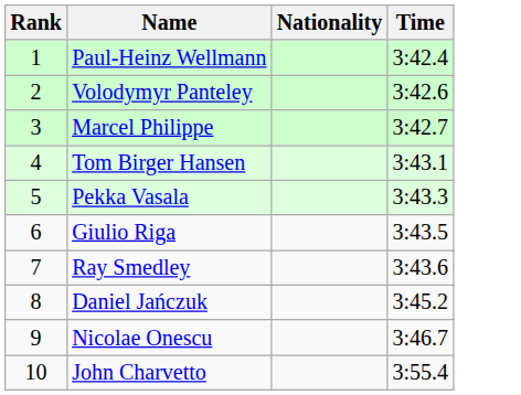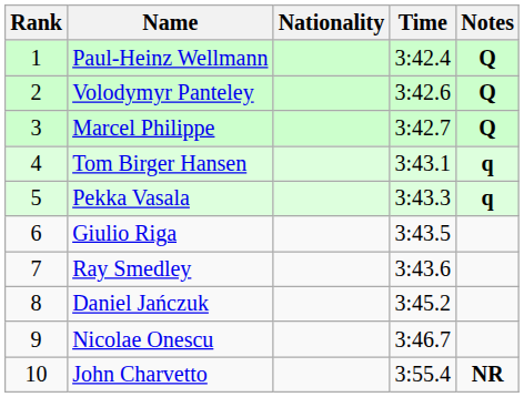 <table class="wikitable sortable" style="text-align:center">
 <tr>
 <th>Rank</th>
 <th>Name</th>
 <th>Nationality</th>
 <th>Time</th>
+<th>Notes</th>
 </tr>
 <tr bgcolor=ccffcc>
 <td>1</td>
 <td align=left><a href='#'>Paul-Heinz Wellmann</a></td>
 <td align=left></td>
 <td>3:42.4</td>
+<td><strong>Q</strong></td>
 </tr>
 <tr bgcolor=ccffcc>
 <td>2</td>
 <td align=left><a href='#'>Volodymyr Panteley</a></td>
 <td align=left></td>
 <td>3:42.6</td>
+<td><strong>Q</strong></td>
 </tr>
 <tr bgcolor=ccffcc>
 <td>3</td>
 <td align=left><a href='#'>Marcel Philippe</a></td>
 <td align=left></td>
 <td>3:42.7</td>
+<td><strong>Q</strong></td>
 </tr>
 <tr bgcolor=ddffdd>
 <td>4</td>
 <td align=left><a href='#'>Tom Birger Hansen</a></td>
 <td align=left></td>
 <td>3:43.1</td>
+<td><strong>q</strong></td>
 </tr>
 <tr bgcolor=ddffdd>
 <td>5</td>
 <td align=left><a href='#'>Pekka Vasala</a></td>
 <td align=left></td>
 <td>3:43.3</td>
+<td><strong>q</strong></td>
 </tr>
 <tr>
 <td>6</td>
 <td align=left><a href='#'>Giulio Riga</a></td>
 <td align=left></td>
 <td>3:43.5</td>
+<td></td>
 </tr>
 <tr>
 <td>7</td>
 <td align=left><a href='#'>Ray Smedley</a></td>
 <td align=left></td>
 <td>3:43.6</td>
+<td></td>
 </tr>
 <tr>
 <td>8</td>
 <td align=left><a href='#'>Daniel Jańczuk</a></td>
 <td align=left></td>
 <td>3:45.2</td>
+<td></td>
 </tr>
 <tr>
 <td>9</td>
 <td align=left><a href='#'>Nicolae Onescu</a></td>
 <td align=left></td>
 <td>3:46.7</td>
+<td></td>
 </tr>
 <tr>
 <td>10</td>
 <td align=left><a href='#'>John Charvetto</a></td>
 <td align=left></td>
 <td>3:55.4</td>
+<td><strong>NR</strong></td>
 </tr>
 </table>
